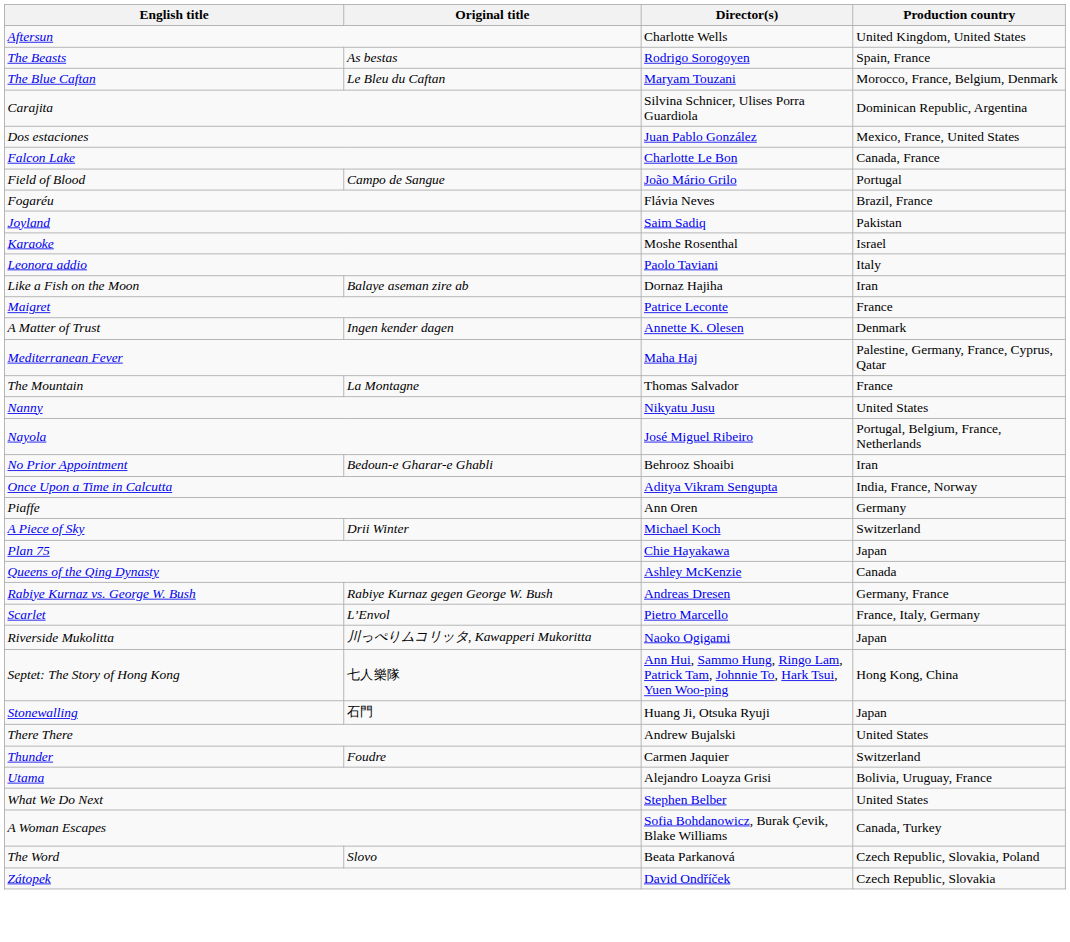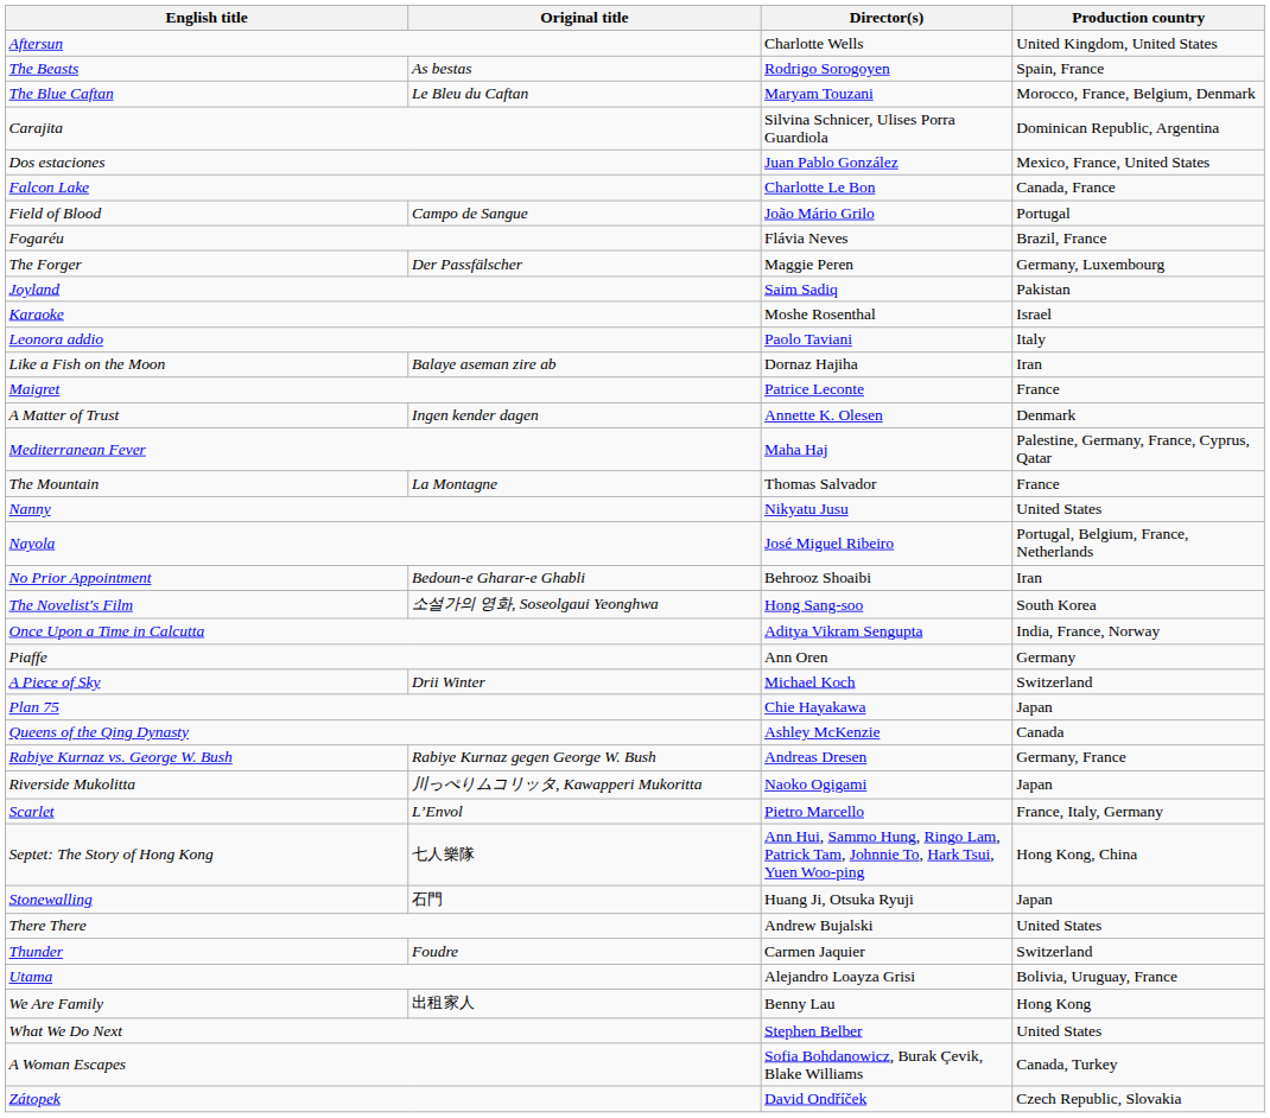 <table class="sortable wikitable" width="100%" cellpadding="5">
 <tr>
 <th scope="col" width="32%">English title</th>
 <th scope="col" width="28%">Original title</th>
 <th scope="col" width="20%">Director(s)</th>
 <th scope="col" width="20%">Production country</th>
 </tr>
 <tr>
 <td colspan=2><em><a href='#'>Aftersun</a></em></td>
 <td>Charlotte Wells</td>
 <td>United Kingdom, United States</td>
 </tr>
 <tr>
 <td><em><a href='#'>The Beasts</a></em></td>
 <td><em>As bestas</em></td>
 <td><a href='#'>Rodrigo Sorogoyen</a></td>
 <td>Spain, France</td>
 </tr>
 <tr>
 <td><em><a href='#'>The Blue Caftan</a></em></td>
 <td><em>Le Bleu du Caftan</em></td>
 <td><a href='#'>Maryam Touzani</a></td>
 <td>Morocco, France, Belgium, Denmark</td>
 </tr>
 <tr>
 <td colspan=2><em>Carajita</em></td>
 <td>Silvina Schnicer, Ulises Porra Guardiola</td>
 <td>Dominican Republic, Argentina</td>
 </tr>
 <tr>
 <td colspan=2><em>Dos estaciones</em></td>
 <td><a href='#'>Juan Pablo González</a></td>
 <td>Mexico, France, United States</td>
 </tr>
 <tr>
 <td colspan=2><em><a href='#'>Falcon Lake</a></em></td>
 <td><a href='#'>Charlotte Le Bon</a></td>
 <td>Canada, France</td>
 </tr>
 <tr>
 <td><em>Field of Blood</em></td>
 <td><em>Campo de Sangue</em></td>
 <td><a href='#'>João Mário Grilo</a></td>
 <td>Portugal</td>
 </tr>
 <tr>
 <td colspan=2><em>Fogaréu</em></td>
 <td>Flávia Neves</td>
 <td>Brazil, France</td>
+</tr>
+<tr>
+<td><em>The Forger</em></td>
+<td><em>Der Passfälscher</em></td>
+<td>Maggie Peren</td>
+<td>Germany, Luxembourg</td>
 </tr>
 <tr>
 <td colspan=2><em><a href='#'>Joyland</a></em></td>
 <td><a href='#'>Saim Sadiq</a></td>
 <td>Pakistan</td>
 </tr>
 <tr>
 <td colspan=2><em><a href='#'>Karaoke</a></em></td>
 <td>Moshe Rosenthal</td>
 <td>Israel</td>
 </tr>
 <tr>
 <td colspan=2><em><a href='#'>Leonora addio</a></em></td>
 <td><a href='#'>Paolo Taviani</a></td>
 <td>Italy</td>
 </tr>
 <tr>
 <td><em>Like a Fish on the Moon</em></td>
 <td><em>Balaye aseman zire ab</em></td>
 <td>Dornaz Hajiha</td>
 <td>Iran</td>
 </tr>
 <tr>
 <td colspan=2><em><a href='#'>Maigret</a></em></td>
 <td><a href='#'>Patrice Leconte</a></td>
 <td>France</td>
 </tr>
 <tr>
 <td><em>A Matter of Trust</em></td>
 <td><em>Ingen kender dagen</em></td>
 <td><a href='#'>Annette K. Olesen</a></td>
 <td>Denmark</td>
 </tr>
 <tr>
 <td colspan=2><em><a href='#'>Mediterranean Fever</a></em></td>
 <td><a href='#'>Maha Haj</a></td>
 <td>Palestine, Germany, France, Cyprus, Qatar</td>
 </tr>
 <tr>
 <td><em>The Mountain</em></td>
 <td><em>La Montagne</em></td>
 <td>Thomas Salvador</td>
 <td>France</td>
 </tr>
 <tr>
 <td colspan=2><em><a href='#'>Nanny</a></em></td>
 <td><a href='#'>Nikyatu Jusu</a></td>
 <td>United States</td>
 </tr>
 <tr>
 <td colspan=2><em><a href='#'>Nayola</a></em></td>
 <td><a href='#'>José Miguel Ribeiro</a></td>
 <td>Portugal, Belgium, France, Netherlands</td>
 </tr>
 <tr>
 <td><em><a href='#'>No Prior Appointment</a></em></td>
 <td><em>Bedoun-e Gharar-e Ghabli</em></td>
 <td>Behrooz Shoaibi</td>
 <td>Iran</td>
 </tr>
 <tr>
+<td><em><a href='#'>The Novelist's Film</a></em></td>
+<td><em>소설가의 영화, Soseolgaui Yeonghwa</em></td>
+<td><a href='#'>Hong Sang-soo</a></td>
+<td>South Korea</td>
+</tr>
+<tr>
 <td colspan=2><em><a href='#'>Once Upon a Time in Calcutta</a></em></td>
 <td><a href='#'>Aditya Vikram Sengupta</a></td>
 <td>India, France, Norway</td>
 </tr>
 <tr>
 <td colspan=2><em>Piaffe</em></td>
 <td>Ann Oren</td>
 <td>Germany</td>
 </tr>
 <tr>
 <td><a href='#'><em>A Piece of Sky</em></a></td>
 <td><em>Drii Winter</em></td>
 <td><a href='#'>Michael Koch</a></td>
 <td>Switzerland</td>
 </tr>
 <tr>
 <td colspan=2><em><a href='#'>Plan 75</a></em></td>
 <td><a href='#'>Chie Hayakawa</a></td>
 <td>Japan</td>
 </tr>
 <tr>
 <td colspan=2><em><a href='#'>Queens of the Qing Dynasty</a></em></td>
 <td><a href='#'>Ashley McKenzie</a></td>
 <td>Canada</td>
 </tr>
 <tr>
 <td><em><a href='#'>Rabiye Kurnaz vs. George W. Bush</a></em></td>
 <td><em>Rabiye Kurnaz gegen George W. Bush</em></td>
 <td><a href='#'>Andreas Dresen</a></td>
 <td>Germany, France</td>
 </tr>
 <tr>
+<td><em>Riverside Mukolitta</em></td>
+<td><em>川っぺりムコリッタ, Kawapperi Mukoritta</em></td>
+<td><a href='#'>Naoko Ogigami</a></td>
+<td>Japan</td>
+</tr>
+<tr>
 <td><em><a href='#'>Scarlet</a></em></td>
 <td><em>L’Envol</em></td>
 <td><a href='#'>Pietro Marcello</a></td>
 <td>France, Italy, Germany</td>
-</tr>
-<tr>
-<td><em>Riverside Mukolitta</em></td>
-<td><em>川っぺりムコリッタ, Kawapperi Mukoritta</em></td>
-<td><a href='#'>Naoko Ogigami</a></td>
-<td>Japan</td>
 </tr>
 <tr>
 <td><em>Septet: The Story of Hong Kong</em></td>
 <td>七人樂隊</td>
 <td><a href='#'>Ann Hui</a>, <a href='#'>Sammo Hung</a>, <a href='#'>Ringo Lam</a>, <a href='#'>Patrick Tam</a>, <a href='#'>Johnnie To</a>, <a href='#'>Hark Tsui</a>, <a href='#'>Yuen Woo-ping</a></td>
 <td>Hong Kong, China</td>
 </tr>
 <tr>
 <td><em><a href='#'>Stonewalling</a></em></td>
 <td>石門</td>
 <td>Huang Ji, Otsuka Ryuji</td>
 <td>Japan</td>
 </tr>
 <tr>
 <td colspan=2><em>There There</em></td>
 <td>Andrew Bujalski</td>
 <td>United States</td>
 </tr>
 <tr>
 <td><em><a href='#'>Thunder</a></em></td>
 <td><em>Foudre</em></td>
 <td>Carmen Jaquier</td>
 <td>Switzerland</td>
 </tr>
 <tr>
 <td colspan=2><em><a href='#'>Utama</a></em></td>
 <td>Alejandro Loayza Grisi</td>
 <td>Bolivia, Uruguay, France</td>
 </tr>
 <tr>
+<td><em>We Are Family</em></td>
+<td>出租家人</td>
+<td>Benny Lau</td>
+<td>Hong Kong</td>
+</tr>
+<tr>
 <td colspan=2><em>What We Do Next</em></td>
 <td><a href='#'>Stephen Belber</a></td>
 <td>United States</td>
 </tr>
 <tr>
 <td colspan=2><em>A Woman Escapes</em></td>
 <td><a href='#'>Sofia Bohdanowicz</a>, Burak Çevik, Blake Williams</td>
 <td>Canada, Turkey</td>
 </tr>
 <tr>
-<td><em>The Word</em></td>
-<td><em>Slovo</em></td>
-<td>Beata Parkanová</td>
-<td>Czech Republic, Slovakia, Poland</td>
-</tr>
-<tr>
 <td colspan=2><em><a href='#'>Zátopek</a></em></td>
 <td><a href='#'>David Ondříček</a></td>
 <td>Czech Republic, Slovakia</td>
 </tr>
 </table>
